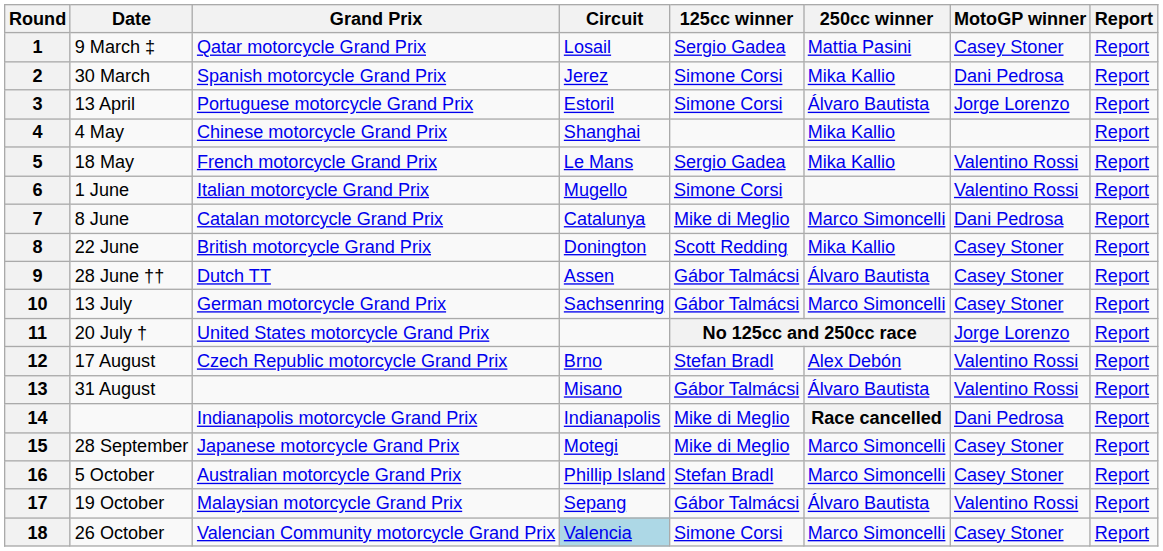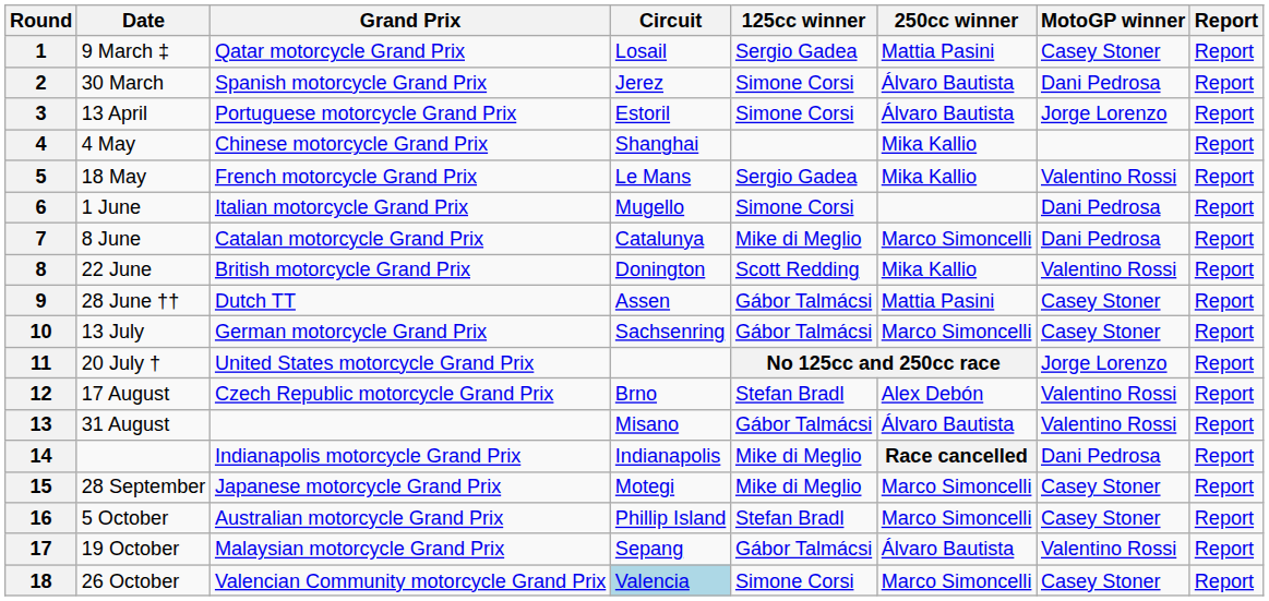 <table class="wikitable" style="font-size: 85%">
 <tr>
 <th>Round</th>
 <th>Date</th>
 <th>Grand Prix</th>
 <th>Circuit</th>
 <th>125cc winner</th>
 <th>250cc winner</th>
 <th>MotoGP winner</th>
 <th>Report</th>
 </tr>
 <tr>
 <th>1</th>
 <td>9 March ‡</td>
 <td> <a href='#'>Qatar motorcycle Grand Prix</a></td>
 <td><a href='#'>Losail</a></td>
 <td> <a href='#'>Sergio Gadea</a></td>
 <td> <a href='#'>Mattia Pasini</a></td>
 <td> <a href='#'>Casey Stoner</a></td>
 <td><a href='#'>Report</a></td>
 </tr>
 <tr>
 <th>2</th>
 <td>30 March</td>
 <td> <a href='#'>Spanish motorcycle Grand Prix</a></td>
 <td><a href='#'>Jerez</a></td>
 <td> <a href='#'>Simone Corsi</a></td>
-<td> <a href='#'>Mika Kallio</a></td>
+<td> <a href='#'>Álvaro Bautista</a></td>
 <td> <a href='#'>Dani Pedrosa</a></td>
 <td><a href='#'>Report</a></td>
 </tr>
 <tr>
 <th>3</th>
 <td>13 April</td>
 <td> <a href='#'>Portuguese motorcycle Grand Prix</a></td>
 <td><a href='#'>Estoril</a></td>
 <td> <a href='#'>Simone Corsi</a></td>
 <td> <a href='#'>Álvaro Bautista</a></td>
 <td> <a href='#'>Jorge Lorenzo</a></td>
 <td><a href='#'>Report</a></td>
 </tr>
 <tr>
 <th>4</th>
 <td>4 May</td>
 <td> <a href='#'>Chinese motorcycle Grand Prix</a></td>
 <td><a href='#'>Shanghai</a></td>
 <td></td>
 <td> <a href='#'>Mika Kallio</a></td>
 <td></td>
 <td><a href='#'>Report</a></td>
 </tr>
 <tr>
 <th>5</th>
 <td>18 May</td>
 <td> <a href='#'>French motorcycle Grand Prix</a></td>
 <td><a href='#'>Le Mans</a></td>
 <td> <a href='#'>Sergio Gadea</a></td>
 <td> <a href='#'>Mika Kallio</a></td>
 <td> <a href='#'>Valentino Rossi</a></td>
 <td><a href='#'>Report</a></td>
 </tr>
 <tr>
 <th>6</th>
 <td>1 June</td>
 <td> <a href='#'>Italian motorcycle Grand Prix</a></td>
 <td><a href='#'>Mugello</a></td>
 <td> <a href='#'>Simone Corsi</a></td>
 <td></td>
-<td> <a href='#'>Valentino Rossi</a></td>
+<td> <a href='#'>Dani Pedrosa</a></td>
 <td><a href='#'>Report</a></td>
 </tr>
 <tr>
 <th>7</th>
 <td>8 June</td>
 <td> <a href='#'>Catalan motorcycle Grand Prix</a></td>
 <td><a href='#'>Catalunya</a></td>
 <td> <a href='#'>Mike di Meglio</a></td>
 <td> <a href='#'>Marco Simoncelli</a></td>
 <td> <a href='#'>Dani Pedrosa</a></td>
 <td><a href='#'>Report</a></td>
 </tr>
 <tr>
 <th>8</th>
 <td>22 June</td>
 <td> <a href='#'>British motorcycle Grand Prix</a></td>
 <td><a href='#'>Donington</a></td>
 <td> <a href='#'>Scott Redding</a></td>
 <td> <a href='#'>Mika Kallio</a></td>
-<td> <a href='#'>Casey Stoner</a></td>
+<td> <a href='#'>Valentino Rossi</a></td>
 <td><a href='#'>Report</a></td>
 </tr>
 <tr>
 <th>9</th>
 <td>28 June ††</td>
 <td> <a href='#'>Dutch TT</a></td>
 <td><a href='#'>Assen</a></td>
 <td> <a href='#'>Gábor Talmácsi</a></td>
-<td> <a href='#'>Álvaro Bautista</a></td>
+<td> <a href='#'>Mattia Pasini</a></td>
 <td> <a href='#'>Casey Stoner</a></td>
 <td><a href='#'>Report</a></td>
 </tr>
 <tr>
 <th>10</th>
 <td>13 July</td>
 <td> <a href='#'>German motorcycle Grand Prix</a></td>
 <td><a href='#'>Sachsenring</a></td>
 <td> <a href='#'>Gábor Talmácsi</a></td>
 <td> <a href='#'>Marco Simoncelli</a></td>
 <td> <a href='#'>Casey Stoner</a></td>
 <td><a href='#'>Report</a></td>
 </tr>
 <tr>
 <th>11</th>
 <td>20 July †</td>
 <td> <a href='#'>United States motorcycle Grand Prix</a></td>
 <td></td>
 <th colspan="2"><strong>No 125cc and 250cc race</strong></th>
 <td> <a href='#'>Jorge Lorenzo</a></td>
 <td><a href='#'>Report</a></td>
 </tr>
 <tr>
 <th>12</th>
 <td>17 August</td>
 <td> <a href='#'>Czech Republic motorcycle Grand Prix</a></td>
 <td><a href='#'>Brno</a></td>
 <td> <a href='#'>Stefan Bradl</a></td>
 <td> <a href='#'>Alex Debón</a></td>
 <td> <a href='#'>Valentino Rossi</a></td>
 <td><a href='#'>Report</a></td>
 </tr>
 <tr>
 <th>13</th>
 <td>31 August</td>
 <td></td>
 <td><a href='#'>Misano</a></td>
 <td> <a href='#'>Gábor Talmácsi</a></td>
 <td> <a href='#'>Álvaro Bautista</a></td>
 <td> <a href='#'>Valentino Rossi</a></td>
 <td><a href='#'>Report</a></td>
 </tr>
 <tr>
 <th>14</th>
 <td></td>
 <td> <a href='#'>Indianapolis motorcycle Grand Prix</a></td>
 <td><a href='#'>Indianapolis</a></td>
 <td> <a href='#'>Mike di Meglio</a></td>
 <th><strong>Race cancelled</strong></th>
 <td> <a href='#'>Dani Pedrosa</a></td>
 <td><a href='#'>Report</a></td>
 </tr>
 <tr>
 <th>15</th>
 <td>28 September</td>
 <td> <a href='#'>Japanese motorcycle Grand Prix</a></td>
 <td><a href='#'>Motegi</a></td>
 <td> <a href='#'>Mike di Meglio</a></td>
 <td> <a href='#'>Marco Simoncelli</a></td>
 <td> <a href='#'>Casey Stoner</a></td>
 <td><a href='#'>Report</a></td>
 </tr>
 <tr>
 <th>16</th>
 <td>5 October</td>
 <td> <a href='#'>Australian motorcycle Grand Prix</a></td>
 <td><a href='#'>Phillip Island</a></td>
 <td> <a href='#'>Stefan Bradl</a></td>
 <td> <a href='#'>Marco Simoncelli</a></td>
 <td> <a href='#'>Casey Stoner</a></td>
 <td><a href='#'>Report</a></td>
 </tr>
 <tr>
 <th>17</th>
 <td>19 October</td>
 <td> <a href='#'>Malaysian motorcycle Grand Prix</a></td>
 <td><a href='#'>Sepang</a></td>
 <td> <a href='#'>Gábor Talmácsi</a></td>
 <td> <a href='#'>Álvaro Bautista</a></td>
 <td> <a href='#'>Valentino Rossi</a></td>
 <td><a href='#'>Report</a></td>
 </tr>
 <tr>
 <th>18</th>
 <td>26 October</td>
 <td> <a href='#'>Valencian Community motorcycle Grand Prix</a></td>
 <td style="background: lightblue;"><a href='#'>Valencia</a></td>
 <td> <a href='#'>Simone Corsi</a></td>
 <td> <a href='#'>Marco Simoncelli</a></td>
 <td> <a href='#'>Casey Stoner</a></td>
 <td><a href='#'>Report</a></td>
 </tr>
 </table>
